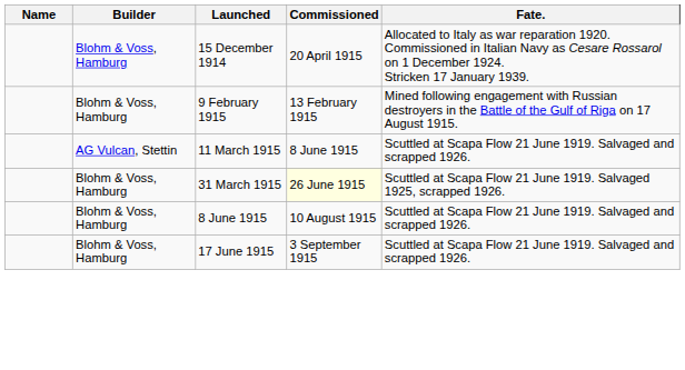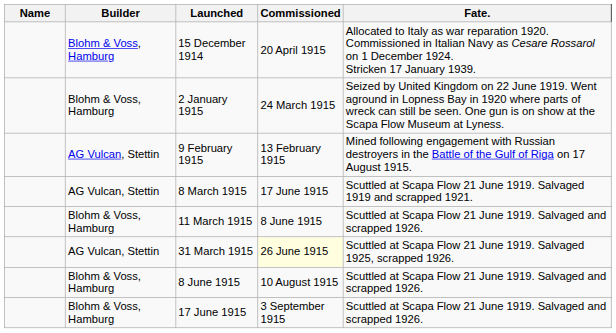 <table class="wikitable">
 <tr>
 <th width="80px">Name</th>
 <th width="150px">Builder</th>
 <th width="110px">Launched</th>
 <th width="110px">Commissioned</th>
 <th style="border-right:1px solid black";>Fate.</th>
 </tr>
 <tr>
 <td></td>
 <td><a href='#'>Blohm & Voss</a>, <a href='#'>Hamburg</a></td>
 <td>15 December 1914</td>
 <td>20 April 1915</td>
 <td>Allocated to Italy as war reparation 1920.<br> Commissioned in Italian Navy as <em>Cesare Rossarol</em> on 1 December 1924.<br> Stricken 17 January 1939.</td>
 </tr>
 <tr>
 <td></td>
 <td>Blohm & Voss, Hamburg</td>
+<td>2 January 1915</td>
+<td>24 March 1915</td>
+<td>Seized by United Kingdom on 22 June 1919. Went aground in Lopness Bay in 1920 where parts of wreck can still be seen. One gun is on show at the Scapa Flow Museum at Lyness.</td>
+</tr>
+<tr>
+<td></td>
+<td><a href='#'>AG Vulcan</a>, Stettin</td>
 <td>9 February 1915</td>
 <td>13 February 1915</td>
 <td>Mined following engagement with Russian destroyers in the <a href='#'>Battle of the Gulf of Riga</a> on 17 August 1915.</td>
 </tr>
 <tr>
 <td></td>
-<td><a href='#'>AG Vulcan</a>, Stettin</td>
+<td>AG Vulcan, Stettin</td>
+<td>8 March 1915</td>
+<td>17 June 1915</td>
+<td>Scuttled at Scapa Flow 21 June 1919. Salvaged 1919 and scrapped 1921.</td>
+</tr>
+<tr>
+<td></td>
+<td>Blohm & Voss, Hamburg</td>
 <td>11 March 1915</td>
 <td>8 June 1915</td>
 <td>Scuttled at Scapa Flow 21 June 1919. Salvaged and scrapped 1926.</td>
 </tr>
 <tr>
 <td></td>
-<td>Blohm & Voss, Hamburg</td>
+<td>AG Vulcan, Stettin</td>
 <td>31 March 1915</td>
 <td style="background: lightyellow;">26 June 1915</td>
 <td>Scuttled at Scapa Flow 21 June 1919. Salvaged 1925, scrapped 1926.</td>
 </tr>
 <tr>
 <td></td>
 <td>Blohm & Voss, Hamburg</td>
 <td>8 June 1915</td>
 <td>10 August 1915</td>
 <td>Scuttled at Scapa Flow 21 June 1919. Salvaged and scrapped 1926.</td>
 </tr>
 <tr>
 <td></td>
 <td>Blohm & Voss, Hamburg</td>
 <td>17 June 1915</td>
 <td>3 September 1915</td>
 <td>Scuttled at Scapa Flow 21 June 1919. Salvaged and scrapped 1926.</td>
 </tr>
 </table>
